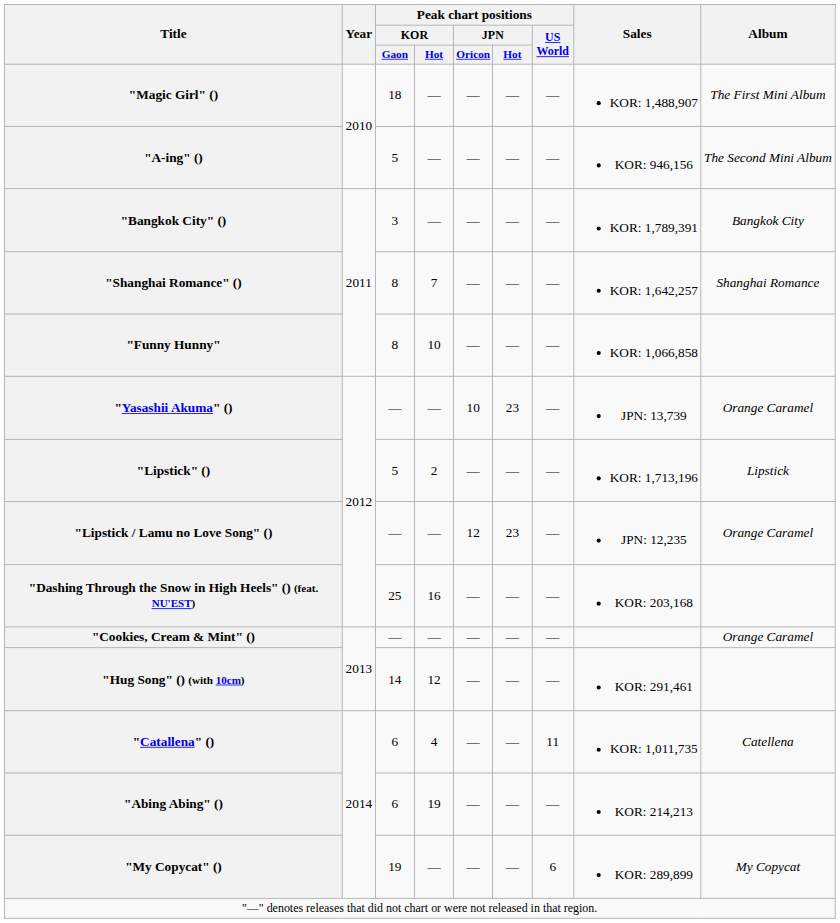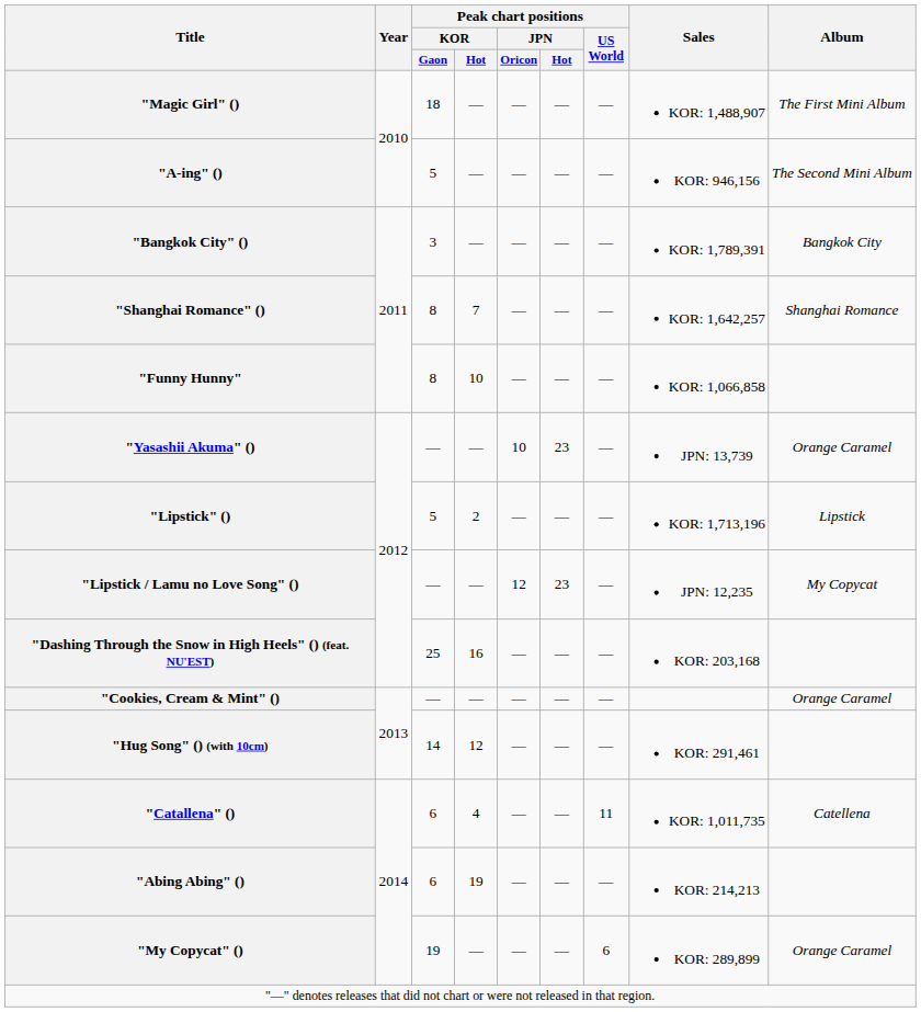 <table class="wikitable plainrowheaders" style="text-align:center;" border="1">
 <tr>
 <th scope="col" rowspan="3" style="width:25em;">Title</th>
 <th scope="col" rowspan="3">Year</th>
 <th colspan="5" scope="col">Peak chart positions</th>
 <th scope="col" rowspan="3">Sales</th>
 <th scope="col" rowspan="3">Album</th>
 </tr>
 <tr>
 <th colspan="2" style="width:3em;font-size:90%">KOR</th>
 <th style="width:3em;font-size:90%" colspan="2">JPN</th>
 <th scope="col" style="width:3em;font-size:90%;" rowspan="2"><a href='#'>US<br>World</a><br></th>
 </tr>
 <tr>
 <th scope="col" style="width:3em;font-size:85%;"><a href='#'>Gaon</a><br></th>
 <th scope="col" style="width:3em;font-size:85%;"><a href='#'>Hot</a><br></th>
 <th scope="col" style="width:3em;font-size:85%;"><a href='#'>Oricon</a><br></th>
 <th scope="col" style="width:3em;font-size:85%;"><a href='#'>Hot</a><br></th>
 </tr>
 <tr>
 <th scope="row">"Magic Girl" ()</th>
 <td rowspan="2">2010</td>
 <td>18</td>
 <td>—</td>
 <td>—</td>
 <td>—</td>
 <td>—</td>
 <td><br><ul><li>KOR: 1,488,907</li></ul></td>
 <td><em>The First Mini Album</em></td>
 </tr>
 <tr>
 <th scope="row">"A-ing" ()</th>
 <td>5</td>
 <td>—</td>
 <td>—</td>
 <td>—</td>
 <td>—</td>
 <td><br><ul><li>KOR: 946,156</li></ul></td>
 <td><em>The Second Mini Album</em></td>
 </tr>
 <tr>
 <th scope="row">"Bangkok City" ()</th>
 <td rowspan="3">2011</td>
 <td>3</td>
 <td>—</td>
 <td>—</td>
 <td>—</td>
 <td>—</td>
 <td><br><ul><li>KOR: 1,789,391</li></ul></td>
 <td><em>Bangkok City</em></td>
 </tr>
 <tr>
 <th scope="row">"Shanghai Romance" ()</th>
 <td>8</td>
 <td>7</td>
 <td>—</td>
 <td>—</td>
 <td>—</td>
 <td><br><ul><li>KOR: 1,642,257</li></ul></td>
 <td><em>Shanghai Romance</em></td>
 </tr>
 <tr>
 <th scope="row">"Funny Hunny"</th>
 <td>8</td>
 <td>10</td>
 <td>—</td>
 <td>—</td>
 <td>—</td>
 <td><br><ul><li>KOR: 1,066,858</li></ul></td>
 <td></td>
 </tr>
 <tr>
 <th scope="row">"<a href='#'>Yasashii Akuma</a>" ()</th>
 <td rowspan="4">2012</td>
 <td>—</td>
 <td>—</td>
 <td>10</td>
 <td>23</td>
 <td>—</td>
 <td><br><ul><li>JPN: 13,739 </li></ul></td>
 <td><em>Orange Caramel</em></td>
 </tr>
 <tr>
 <th scope="row">"Lipstick" ()</th>
 <td>5</td>
 <td>2</td>
 <td>—</td>
 <td>—</td>
 <td>—</td>
 <td><br><ul><li>KOR: 1,713,196</li></ul></td>
 <td><em>Lipstick</em></td>
 </tr>
 <tr>
 <th scope="row">"Lipstick / Lamu no Love Song" ()</th>
 <td>—</td>
 <td>—</td>
 <td>12</td>
 <td>23</td>
 <td>—</td>
 <td><br><ul><li>JPN: 12,235 </li></ul></td>
-<td><em>Orange Caramel</em></td>
+<td><em>My Copycat</em></td>
 </tr>
 <tr>
 <th scope="row">"Dashing Through the Snow in High Heels"  () <small>(feat. <a href='#'>NU'EST</a>)</small></th>
 <td>25</td>
 <td>16</td>
 <td>—</td>
 <td>—</td>
 <td>—</td>
 <td><br><ul><li>KOR: 203,168</li></ul></td>
 <td></td>
 </tr>
 <tr>
 <th scope="row">"Cookies, Cream & Mint" ()</th>
 <td rowspan="2">2013</td>
 <td>—</td>
 <td>—</td>
 <td>—</td>
 <td>—</td>
 <td>—</td>
 <td></td>
 <td><em>Orange Caramel</em></td>
 </tr>
 <tr>
 <th scope="row">"Hug Song" () <small>(with <a href='#'>10cm</a>)</small></th>
 <td>14</td>
 <td>12</td>
 <td>—</td>
 <td>—</td>
 <td>—</td>
 <td><br><ul><li>KOR: 291,461</li></ul></td>
 <td></td>
 </tr>
 <tr>
 <th scope="row">"<a href='#'>Catallena</a>" ()</th>
 <td rowspan="3">2014</td>
 <td>6</td>
 <td>4</td>
 <td>—</td>
 <td>—</td>
 <td>11</td>
 <td><br><ul><li>KOR: 1,011,735</li></ul></td>
 <td><em>Catellena</em></td>
 </tr>
 <tr>
 <th scope="row">"Abing Abing" ()</th>
 <td>6</td>
 <td>19</td>
 <td>—</td>
 <td>—</td>
 <td>—</td>
 <td><br><ul><li>KOR: 214,213</li></ul></td>
 <td></td>
 </tr>
 <tr>
 <th scope="row">"My Copycat" ()</th>
 <td>19</td>
 <td>—</td>
 <td>—</td>
 <td>—</td>
 <td>6</td>
 <td><br><ul><li>KOR: 289,899</li></ul></td>
-<td><em>My Copycat</em></td>
+<td><em>Orange Caramel</em></td>
 </tr>
 <tr>
 <td colspan="9" style="font-size:90%">"—" denotes releases that did not chart or were not released in that region.</td>
 </tr>
 </table>
